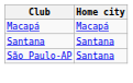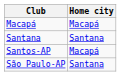 <table class="wikitable sortable">
 <tr>
 <th>Club</th>
 <th>Home city</th>
 </tr>
 <tr>
 <td><a href='#'>Macapá</a></td>
 <td><a href='#'>Macapá</a></td>
 </tr>
 <tr>
 <td><a href='#'>Santana</a></td>
 <td><a href='#'>Santana</a></td>
 </tr>
 <tr>
+<td><a href='#'>Santos-AP</a></td>
+<td><a href='#'>Macapá</a></td>
+</tr>
+<tr>
 <td><a href='#'>São Paulo-AP</a></td>
 <td><a href='#'>Santana</a></td>
 </tr>
 </table>
